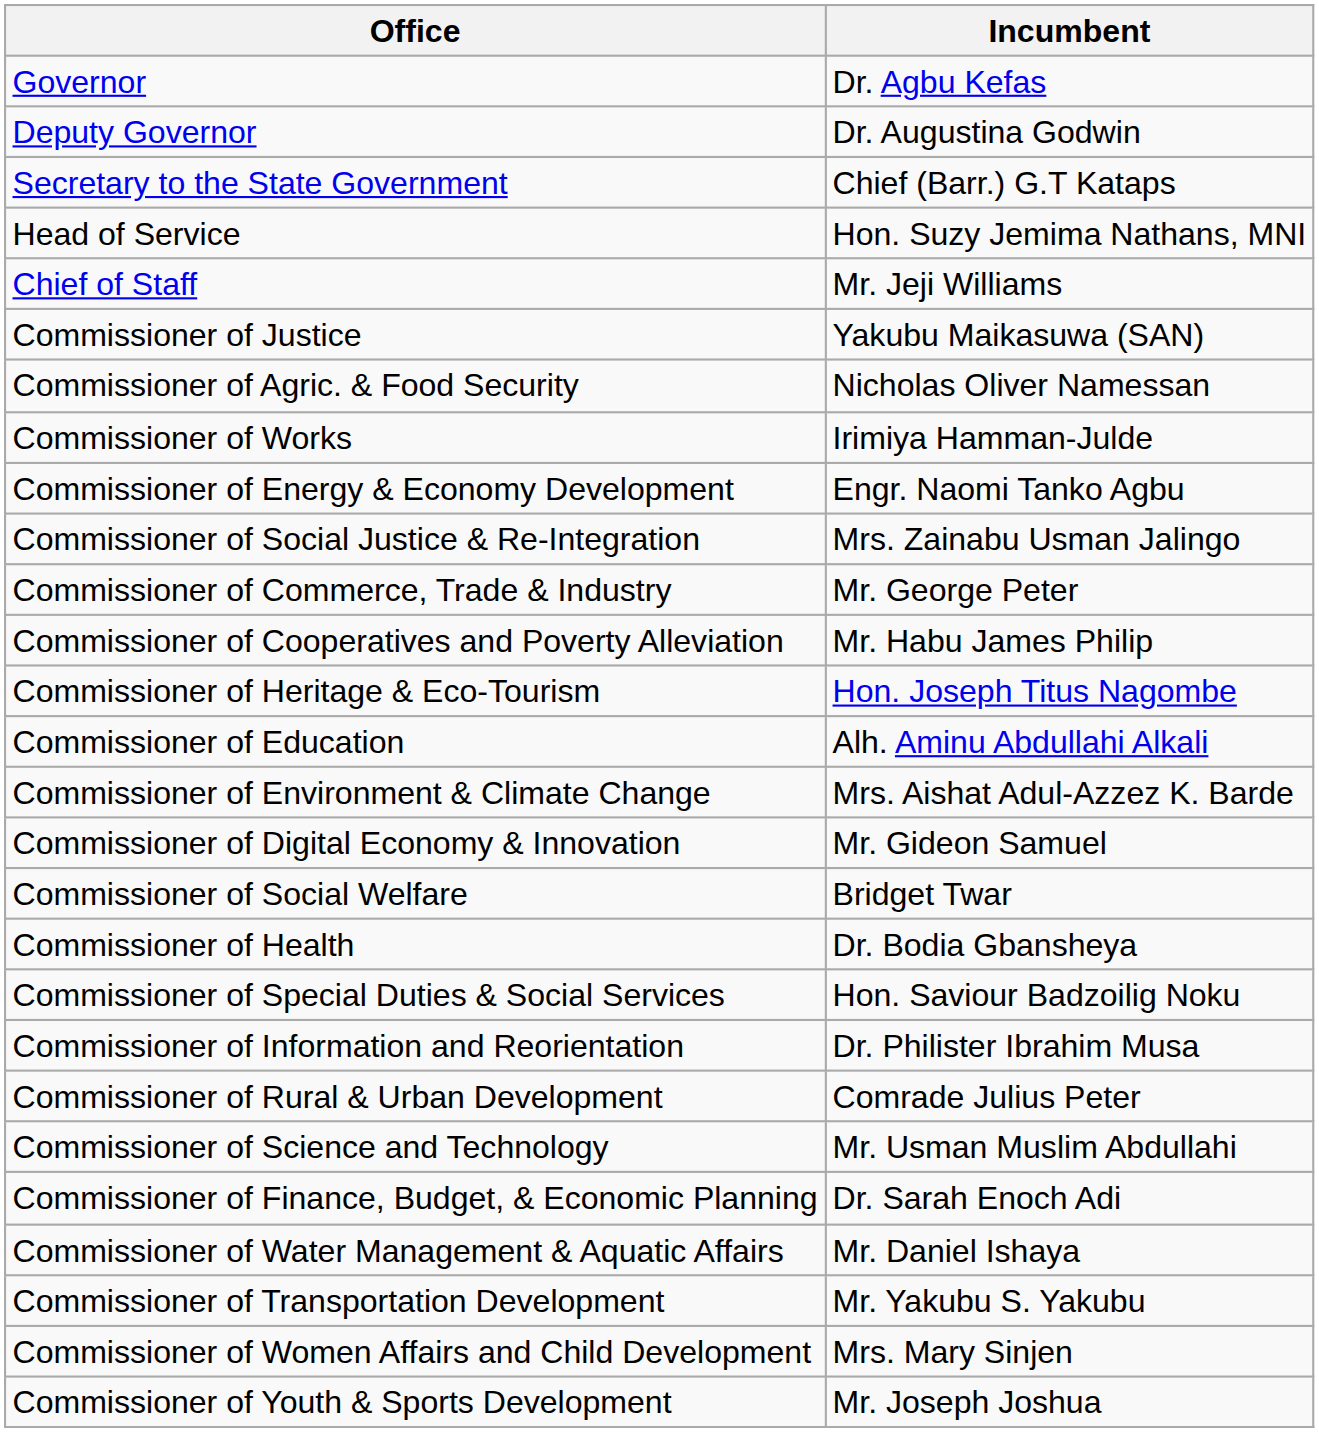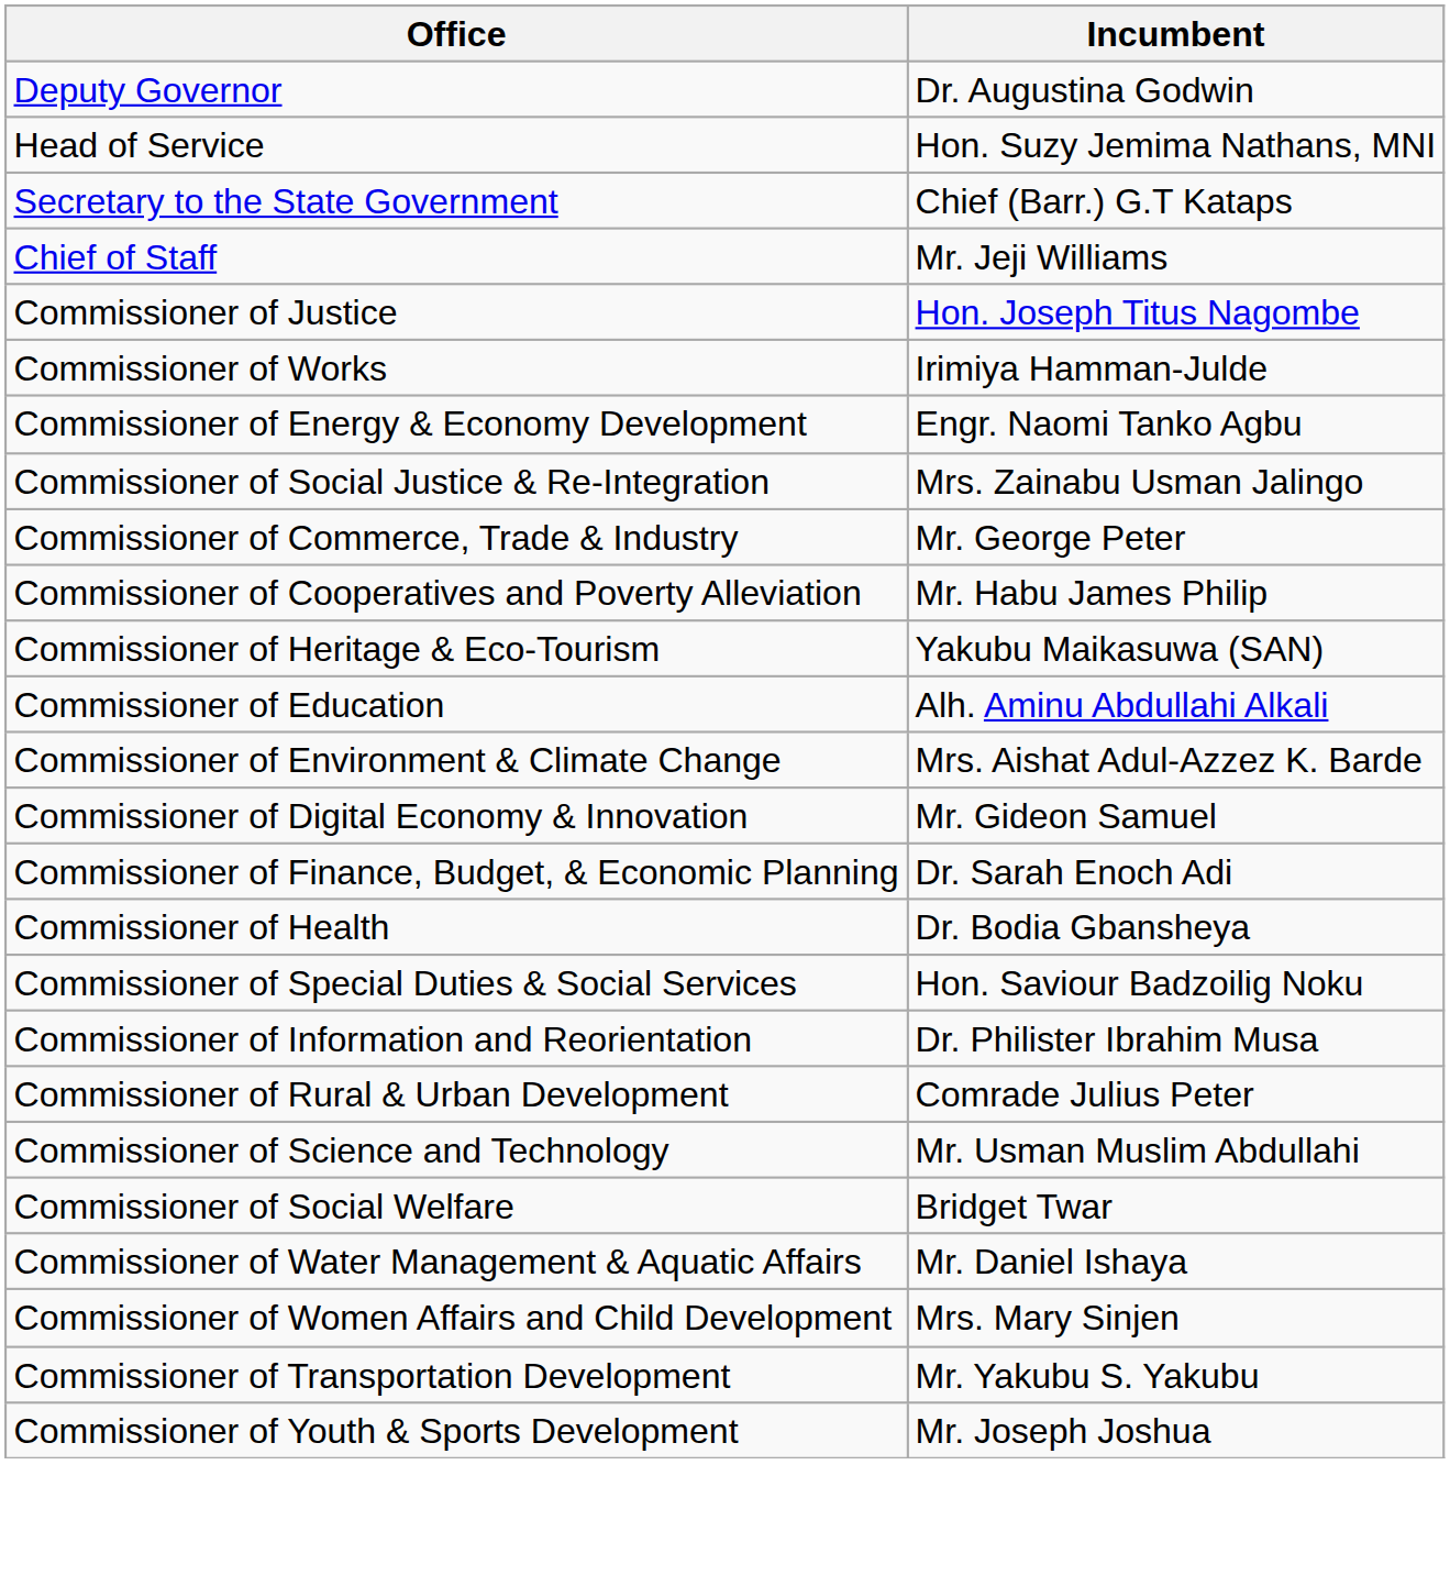 <table class="wikitable" style="font-size: 95%;">
 <tr>
 <th>Office</th>
 <th>Incumbent</th>
 </tr>
 <tr>
-<td><a href='#'>Governor</a></td>
-<td>Dr. <a href='#'>Agbu Kefas</a></td>
-</tr>
-<tr>
 <td><a href='#'>Deputy Governor</a></td>
 <td>Dr. Augustina Godwin</td>
 </tr>
 <tr>
+<td>Head of Service</td>
+<td>Hon. Suzy Jemima Nathans, MNI</td>
+</tr>
+<tr>
 <td><a href='#'>Secretary to the State Government</a></td>
 <td>Chief (Barr.) G.T Kataps</td>
-</tr>
-<tr>
-<td>Head of Service</td>
-<td>Hon. Suzy Jemima Nathans, MNI</td>
 </tr>
 <tr>
 <td><a href='#'>Chief of Staff</a></td>
 <td>Mr. Jeji Williams</td>
 </tr>
 <tr>
 <td>Commissioner of Justice</td>
-<td>Yakubu Maikasuwa (SAN)</td>
-</tr>
-<tr>
-<td>Commissioner of Agric. & Food Security</td>
-<td>Nicholas Oliver Namessan</td>
+<td><a href='#'>Hon. Joseph Titus Nagombe</a></td>
 </tr>
 <tr>
 <td>Commissioner of Works</td>
 <td>Irimiya Hamman-Julde</td>
 </tr>
 <tr>
 <td>Commissioner of Energy & Economy Development</td>
 <td>Engr. Naomi Tanko Agbu</td>
 </tr>
 <tr>
 <td>Commissioner of Social Justice & Re-Integration</td>
 <td>Mrs. Zainabu Usman Jalingo</td>
 </tr>
 <tr>
 <td>Commissioner of Commerce, Trade & Industry</td>
 <td>Mr. George Peter</td>
 </tr>
 <tr>
 <td>Commissioner of Cooperatives and Poverty Alleviation</td>
 <td>Mr. Habu James Philip</td>
 </tr>
 <tr>
 <td>Commissioner of Heritage & Eco-Tourism</td>
-<td><a href='#'>Hon. Joseph Titus Nagombe</a></td>
+<td>Yakubu Maikasuwa (SAN)</td>
 </tr>
 <tr>
 <td>Commissioner of Education</td>
 <td>Alh. <a href='#'>Aminu Abdullahi Alkali</a></td>
 </tr>
 <tr>
 <td>Commissioner of Environment & Climate Change</td>
 <td>Mrs. Aishat Adul-Azzez K. Barde</td>
 </tr>
 <tr>
 <td>Commissioner of Digital Economy & Innovation</td>
 <td>Mr. Gideon Samuel</td>
 </tr>
 <tr>
-<td>Commissioner of Social Welfare</td>
-<td>Bridget Twar</td>
+<td>Commissioner of Finance, Budget, & Economic Planning</td>
+<td>Dr. Sarah Enoch Adi</td>
 </tr>
 <tr>
 <td>Commissioner of Health</td>
 <td>Dr. Bodia Gbansheya</td>
 </tr>
 <tr>
 <td>Commissioner of Special Duties & Social Services</td>
 <td>Hon. Saviour Badzoilig Noku</td>
 </tr>
 <tr>
 <td>Commissioner of Information and Reorientation</td>
 <td>Dr. Philister Ibrahim Musa</td>
 </tr>
 <tr>
 <td>Commissioner of Rural & Urban Development</td>
 <td>Comrade Julius Peter</td>
 </tr>
 <tr>
 <td>Commissioner of Science and Technology</td>
 <td>Mr. Usman Muslim Abdullahi</td>
 </tr>
 <tr>
-<td>Commissioner of Finance, Budget, & Economic Planning</td>
-<td>Dr. Sarah Enoch Adi</td>
+<td>Commissioner of Social Welfare</td>
+<td>Bridget Twar</td>
 </tr>
 <tr>
 <td>Commissioner of Water Management & Aquatic Affairs</td>
 <td>Mr. Daniel Ishaya</td>
 </tr>
 <tr>
+<td>Commissioner of Women Affairs and Child Development</td>
+<td>Mrs. Mary Sinjen</td>
+</tr>
+<tr>
 <td>Commissioner of Transportation Development</td>
 <td>Mr. Yakubu S. Yakubu</td>
-</tr>
-<tr>
-<td>Commissioner of Women Affairs and Child Development</td>
-<td>Mrs. Mary Sinjen</td>
 </tr>
 <tr>
 <td>Commissioner of Youth & Sports Development</td>
 <td>Mr. Joseph Joshua</td>
 </tr>
 <tr>
 </tr>
 </table>
